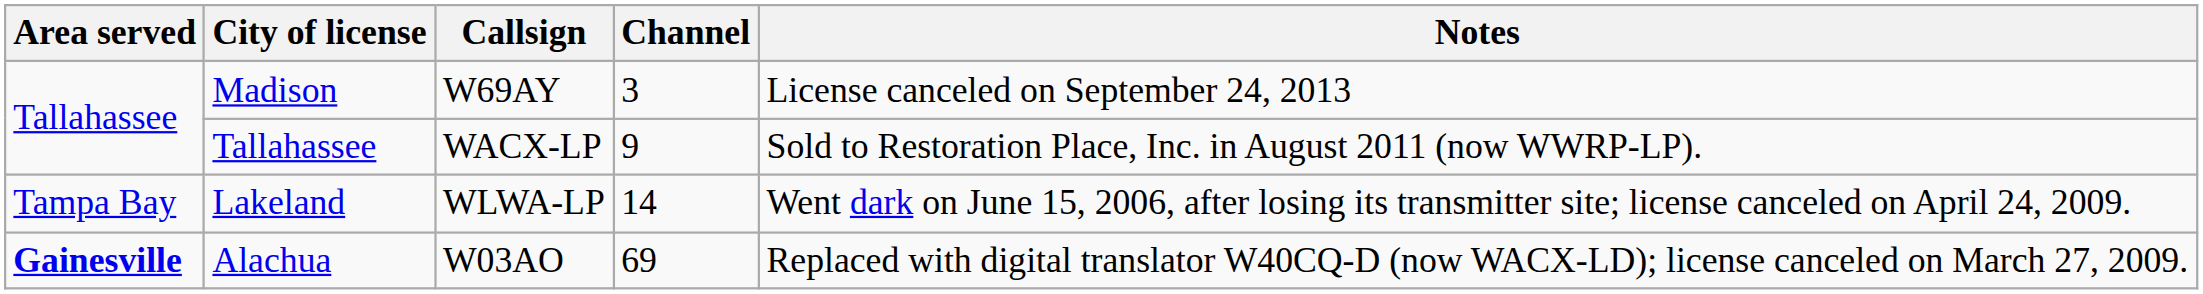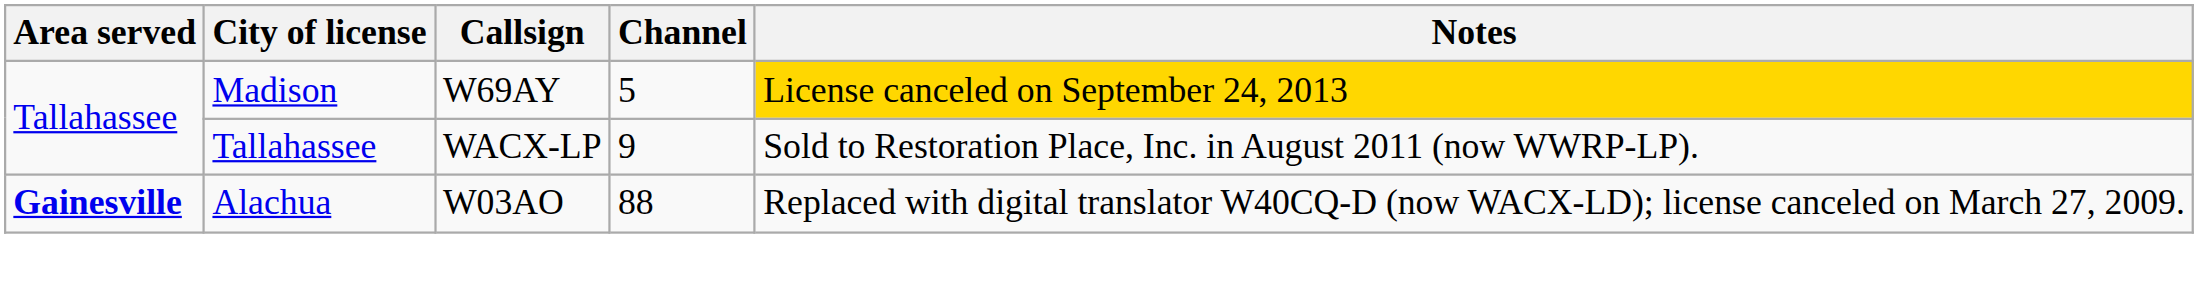 <table class="wikitable">
 <tr>
 <th>Area served</th>
 <th>City of license</th>
 <th>Callsign</th>
 <th>Channel</th>
 <th>Notes</th>
 </tr>
 <tr>
 <td rowspan="2"><a href='#'>Tallahassee</a></td>
 <td><a href='#'>Madison</a></td>
 <td>W69AY</td>
-<td>3</td>
-<td>License canceled on September 24, 2013</td>
+<td>5</td>
+<td style="background: gold;">License canceled on September 24, 2013</td>
 </tr>
 <tr>
 <td><a href='#'>Tallahassee</a></td>
 <td>WACX-LP</td>
 <td>9</td>
 <td>Sold to Restoration Place, Inc. in August 2011 (now WWRP-LP).</td>
 </tr>
 <tr>
-<td><a href='#'>Tampa Bay</a></td>
-<td><a href='#'>Lakeland</a></td>
-<td>WLWA-LP</td>
-<td>14</td>
-<td>Went <a href='#'>dark</a> on June 15, 2006, after losing its transmitter site; license canceled on April 24, 2009.</td>
-</tr>
-<tr>
 <td><strong><a href='#'>Gainesville</a></strong></td>
 <td><a href='#'>Alachua</a></td>
 <td>W03AO</td>
-<td>69</td>
+<td>88</td>
 <td>Replaced with digital translator W40CQ-D (now WACX-LD); license canceled on March 27, 2009.</td>
 </tr>
 </table>
